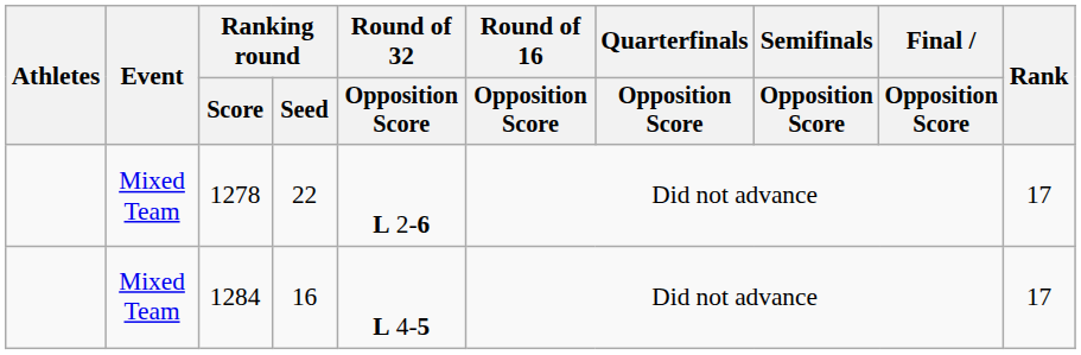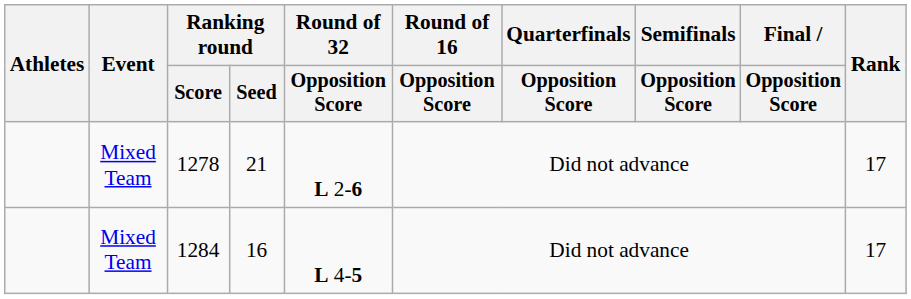 <table class="wikitable" style="font-size:90%;">
 <tr>
 <th rowspan="2">Athletes</th>
 <th rowspan="2">Event</th>
 <th colspan="2">Ranking round</th>
 <th>Round of 32</th>
 <th>Round of 16</th>
 <th>Quarterfinals</th>
 <th>Semifinals</th>
 <th>Final / </th>
 <th rowspan=2>Rank</th>
 </tr>
 <tr style="font-size:95%">
 <th>Score</th>
 <th>Seed</th>
 <th>Opposition<br>Score</th>
 <th>Opposition<br>Score</th>
 <th>Opposition<br>Score</th>
 <th>Opposition<br>Score</th>
 <th>Opposition<br>Score</th>
 </tr>
 <tr align=center>
 <td align=left><br></td>
 <td><a href='#'>Mixed Team</a></td>
 <td>1278</td>
-<td>22</td>
+<td>21</td>
 <td><small><br></small><br> <strong>L</strong> 2-<strong>6</strong></td>
 <td colspan=4>Did not advance</td>
 <td>17</td>
 </tr>
 <tr align=center>
 <td align=left><br></td>
 <td><a href='#'>Mixed Team</a></td>
 <td>1284</td>
 <td>16</td>
 <td><small><br></small><br> <strong>L</strong> 4-<strong>5</strong></td>
 <td colspan=4>Did not advance</td>
 <td>17</td>
 </tr>
 </table>
